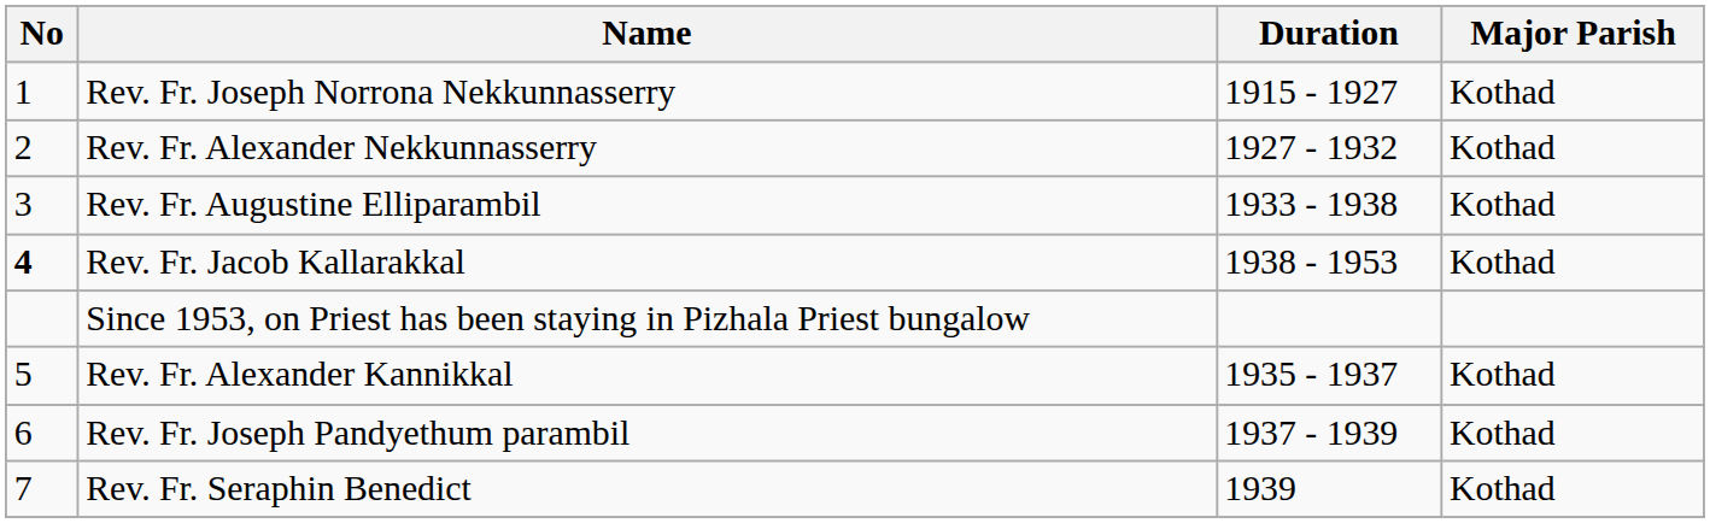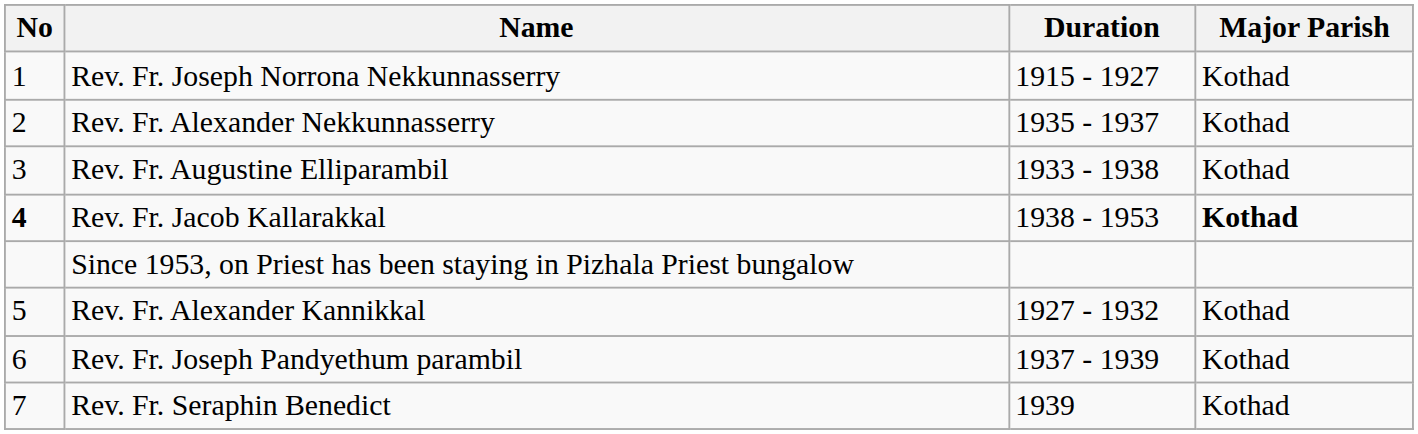 <table class="wikitable" style="width: 60%">
 <tr>
 <th>No</th>
 <th>Name</th>
 <th>Duration</th>
 <th>Major Parish</th>
 </tr>
 <tr>
 <td>1</td>
 <td>Rev. Fr. Joseph Norrona Nekkunnasserry</td>
 <td>1915 - 1927</td>
 <td>Kothad</td>
 </tr>
 <tr>
 <td>2</td>
 <td>Rev. Fr. Alexander Nekkunnasserry</td>
-<td>1927 - 1932</td>
+<td>1935 - 1937</td>
 <td>Kothad</td>
 </tr>
 <tr>
 <td>3</td>
 <td>Rev. Fr. Augustine Elliparambil</td>
 <td>1933 - 1938</td>
 <td>Kothad</td>
 </tr>
 <tr>
 <td><strong>4</strong></td>
 <td>Rev. Fr. Jacob Kallarakkal</td>
 <td>1938 - 1953</td>
-<td>Kothad</td>
+<td><strong>Kothad</strong></td>
 </tr>
 <tr>
 <td></td>
 <td>Since 1953, on Priest has been staying in Pizhala Priest bungalow</td>
 <td></td>
 </tr>
 <tr>
 <td>5</td>
 <td>Rev. Fr. Alexander Kannikkal</td>
-<td>1935 - 1937</td>
+<td>1927 - 1932</td>
 <td>Kothad</td>
 </tr>
 <tr>
 <td>6</td>
 <td>Rev. Fr. Joseph Pandyethum parambil</td>
 <td>1937 - 1939</td>
 <td>Kothad</td>
 </tr>
 <tr>
 <td>7</td>
 <td>Rev. Fr. Seraphin Benedict</td>
 <td>1939</td>
 <td>Kothad</td>
 </tr>
 </table>
